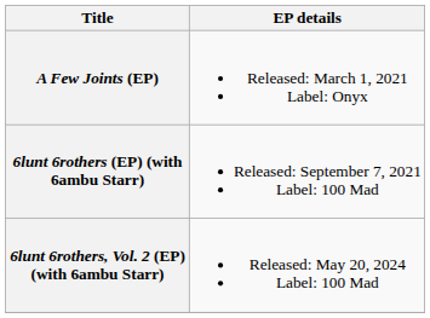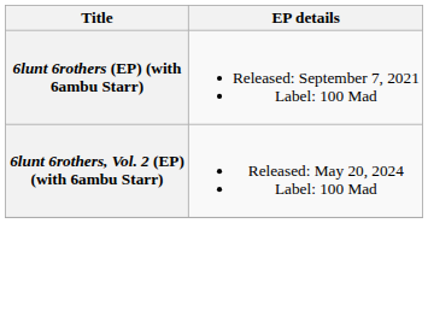 <table class="wikitable plainrowheaders" style="text-align:center;">
 <tr>
 <th scope="col" style="width:11em;">Title</th>
 <th scope="col">EP details</th>
-</tr>
-<tr>
-<th scope="row"><em>A Few Joints</em> (EP)</th>
-<td><br><ul><li>Released: March 1, 2021</li><li>Label: Onyx</li></ul></td>
 </tr>
 <tr>
 <th scope="row"><em>6lunt 6rothers</em> (EP) (with 6ambu Starr)</th>
 <td><br><ul><li>Released: September 7, 2021</li><li>Label: 100 Mad</li></ul></td>
 </tr>
 <tr>
 <th scope="row"><em>6lunt 6rothers, Vol. 2</em> (EP) (with 6ambu Starr)</th>
 <td><br><ul><li>Released: May 20, 2024</li><li>Label: 100 Mad</li></ul></td>
 </tr>
 <tr>
 </tr>
 </table>
